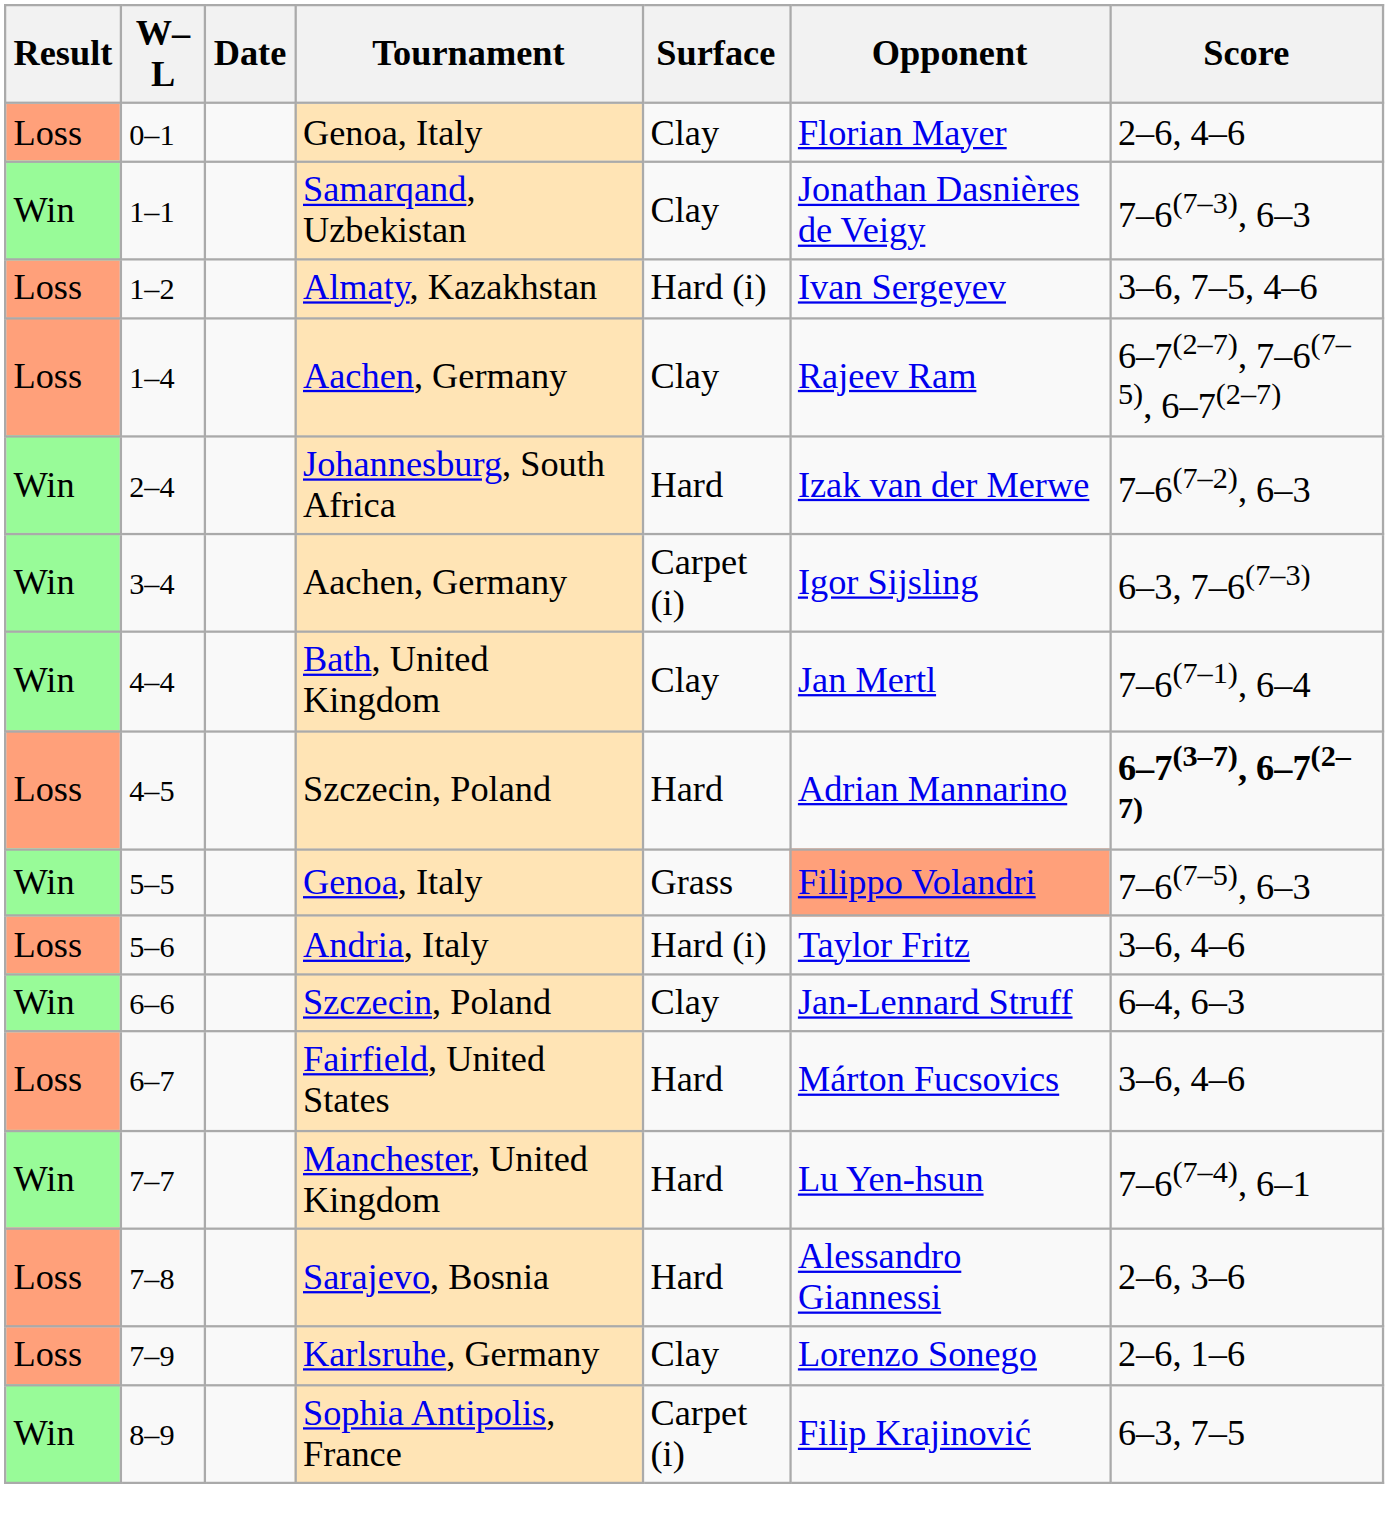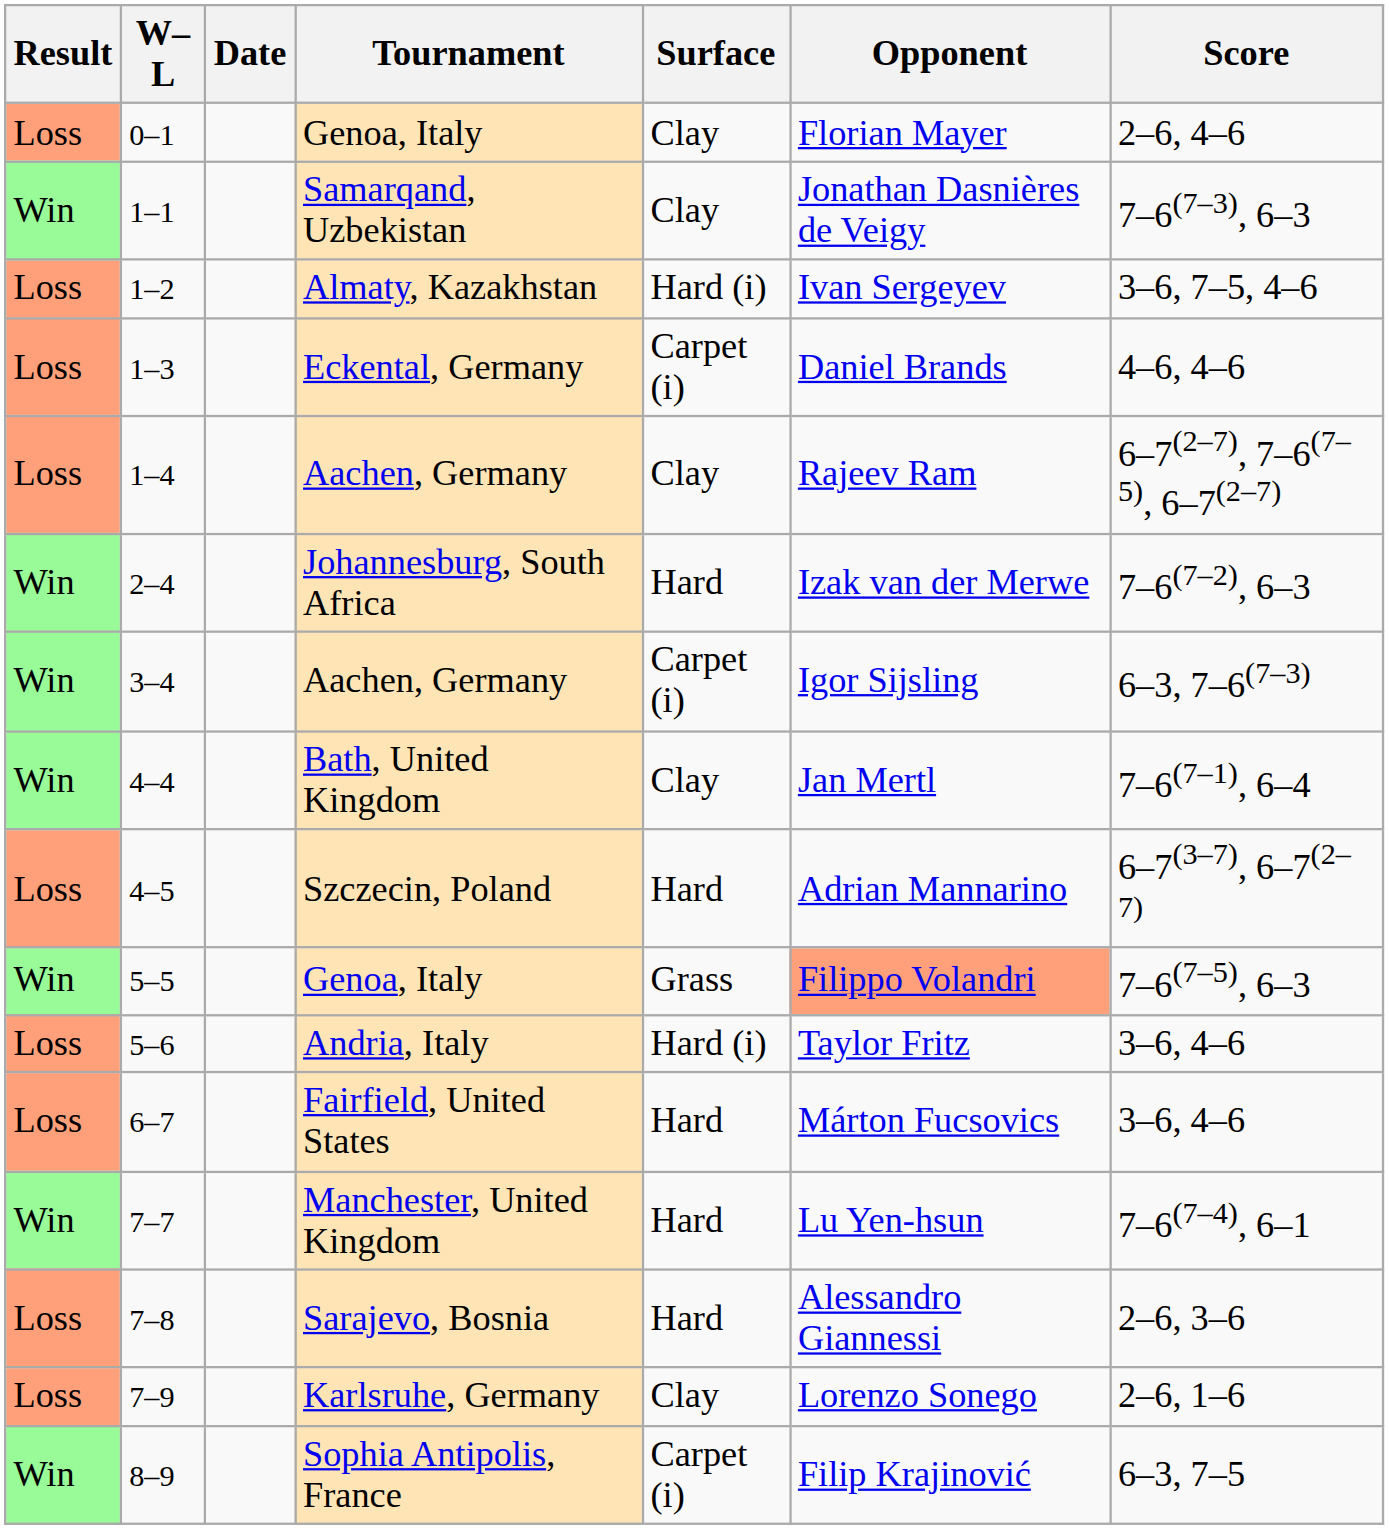 <table class="wikitable sortable nowrap">
 <tr>
 <th>Result</th>
 <th class="unsortable">W–L</th>
 <th>Date</th>
 <th>Tournament</th>
 <th>Surface</th>
 <th>Opponent</th>
 <th class=unsortable>Score</th>
 </tr>
 <tr>
 <td bgcolor="FFA07A">Loss</td>
 <td><small>0–1</small></td>
 <td><a href='#'></a></td>
 <td bgcolor=moccasin>Genoa, Italy</td>
 <td>Clay</td>
 <td> <a href='#'>Florian Mayer</a></td>
 <td>2–6, 4–6</td>
 </tr>
 <tr>
 <td bgcolor=98FB98>Win</td>
 <td><small>1–1</small></td>
 <td><a href='#'></a></td>
 <td bgcolor=moccasin><a href='#'>Samarqand</a>, Uzbekistan</td>
 <td>Clay</td>
 <td> <a href='#'>Jonathan Dasnières de Veigy</a></td>
 <td>7–6<sup>(7–3)</sup>, 6–3</td>
 </tr>
 <tr>
 <td bgcolor="FFA07A">Loss</td>
 <td><small>1–2</small></td>
 <td><a href='#'></a></td>
 <td bgcolor=moccasin><a href='#'>Almaty</a>, Kazakhstan</td>
 <td>Hard (i)</td>
 <td> <a href='#'>Ivan Sergeyev</a></td>
 <td>3–6, 7–5, 4–6</td>
+</tr>
+<tr>
+<td bgcolor="FFA07A">Loss</td>
+<td><small>1–3</small></td>
+<td><a href='#'></a></td>
+<td bgcolor=moccasin><a href='#'>Eckental</a>, Germany</td>
+<td>Carpet (i)</td>
+<td> <a href='#'>Daniel Brands</a></td>
+<td>4–6, 4–6</td>
 </tr>
 <tr>
 <td bgcolor="FFA07A">Loss</td>
 <td><small>1–4</small></td>
 <td><a href='#'></a></td>
 <td bgcolor=moccasin><a href='#'>Aachen</a>, Germany</td>
 <td>Clay</td>
 <td> <a href='#'>Rajeev Ram</a></td>
 <td>6–7<sup>(2–7)</sup>, 7–6<sup>(7–5)</sup>, 6–7<sup>(2–7)</sup></td>
 </tr>
 <tr>
 <td bgcolor=98FB98>Win</td>
 <td><small>2–4</small></td>
 <td><a href='#'></a></td>
 <td bgcolor=moccasin><a href='#'>Johannesburg</a>, South Africa</td>
 <td>Hard</td>
 <td> <a href='#'>Izak van der Merwe</a></td>
 <td>7–6<sup>(7–2)</sup>, 6–3</td>
 </tr>
 <tr>
 <td bgcolor=98FB98>Win</td>
 <td><small>3–4</small></td>
 <td><a href='#'></a></td>
 <td bgcolor=moccasin>Aachen, Germany</td>
 <td>Carpet (i)</td>
 <td> <a href='#'>Igor Sijsling</a></td>
 <td>6–3, 7–6<sup>(7–3)</sup></td>
 </tr>
 <tr>
 <td bgcolor=98FB98>Win</td>
 <td><small>4–4</small></td>
 <td><a href='#'></a></td>
 <td bgcolor=moccasin><a href='#'>Bath</a>, United Kingdom</td>
 <td>Clay</td>
 <td> <a href='#'>Jan Mertl</a></td>
 <td>7–6<sup>(7–1)</sup>, 6–4</td>
 </tr>
 <tr>
 <td bgcolor="FFA07A">Loss</td>
 <td><small>4–5</small></td>
 <td><a href='#'></a></td>
 <td bgcolor=moccasin>Szczecin, Poland</td>
 <td>Hard</td>
 <td> <a href='#'>Adrian Mannarino</a></td>
-<td><strong>6–7<sup>(3–7)</sup>, 6–7<sup>(2–7)</sup></strong></td>
+<td>6–7<sup>(3–7)</sup>, 6–7<sup>(2–7)</sup></td>
 </tr>
 <tr>
 <td bgcolor=98FB98>Win</td>
 <td><small>5–5</small></td>
 <td><a href='#'></a></td>
 <td bgcolor=moccasin><a href='#'>Genoa</a>, Italy</td>
 <td>Grass</td>
 <td style="background: lightsalmon;"> <a href='#'>Filippo Volandri</a></td>
 <td>7–6<sup>(7–5)</sup>, 6–3</td>
 </tr>
 <tr>
 <td bgcolor="FFA07A">Loss</td>
 <td><small>5–6</small></td>
 <td><a href='#'></a></td>
 <td bgcolor=moccasin><a href='#'>Andria</a>, Italy</td>
 <td>Hard (i)</td>
 <td> <a href='#'>Taylor Fritz</a></td>
 <td>3–6, 4–6</td>
-</tr>
-<tr>
-<td bgcolor=98FB98>Win</td>
-<td><small>6–6</small></td>
-<td><a href='#'></a></td>
-<td bgcolor=moccasin><a href='#'>Szczecin</a>, Poland</td>
-<td>Clay</td>
-<td> <a href='#'>Jan-Lennard Struff</a></td>
-<td>6–4, 6–3</td>
 </tr>
 <tr>
 <td bgcolor="FFA07A">Loss</td>
 <td><small>6–7</small></td>
 <td><a href='#'></a></td>
 <td bgcolor=moccasin><a href='#'>Fairfield</a>, United States</td>
 <td>Hard</td>
 <td> <a href='#'>Márton Fucsovics</a></td>
 <td>3–6, 4–6</td>
 </tr>
 <tr>
 <td bgcolor=98FB98>Win</td>
 <td><small>7–7</small></td>
 <td><a href='#'></a></td>
 <td bgcolor=moccasin><a href='#'>Manchester</a>, United Kingdom</td>
 <td>Hard</td>
 <td> <a href='#'>Lu Yen-hsun</a></td>
 <td>7–6<sup>(7–4)</sup>, 6–1</td>
 </tr>
 <tr>
 <td bgcolor="FFA07A">Loss</td>
 <td><small>7–8</small></td>
 <td><a href='#'></a></td>
 <td bgcolor=moccasin><a href='#'>Sarajevo</a>, Bosnia</td>
 <td>Hard</td>
 <td> <a href='#'>Alessandro Giannessi</a></td>
 <td>2–6, 3–6</td>
 </tr>
 <tr>
 <td bgcolor="FFA07A">Loss</td>
 <td><small>7–9</small></td>
 <td><a href='#'></a></td>
 <td bgcolor=moccasin><a href='#'>Karlsruhe</a>, Germany</td>
 <td>Clay</td>
 <td> <a href='#'>Lorenzo Sonego</a></td>
 <td>2–6, 1–6</td>
 </tr>
 <tr>
 <td bgcolor=98FB98>Win</td>
 <td><small>8–9</small></td>
 <td><a href='#'></a></td>
 <td bgcolor=moccasin><a href='#'>Sophia Antipolis</a>, France</td>
 <td>Carpet (i)</td>
 <td> <a href='#'>Filip Krajinović</a></td>
 <td>6–3, 7–5</td>
 </tr>
 </table>
